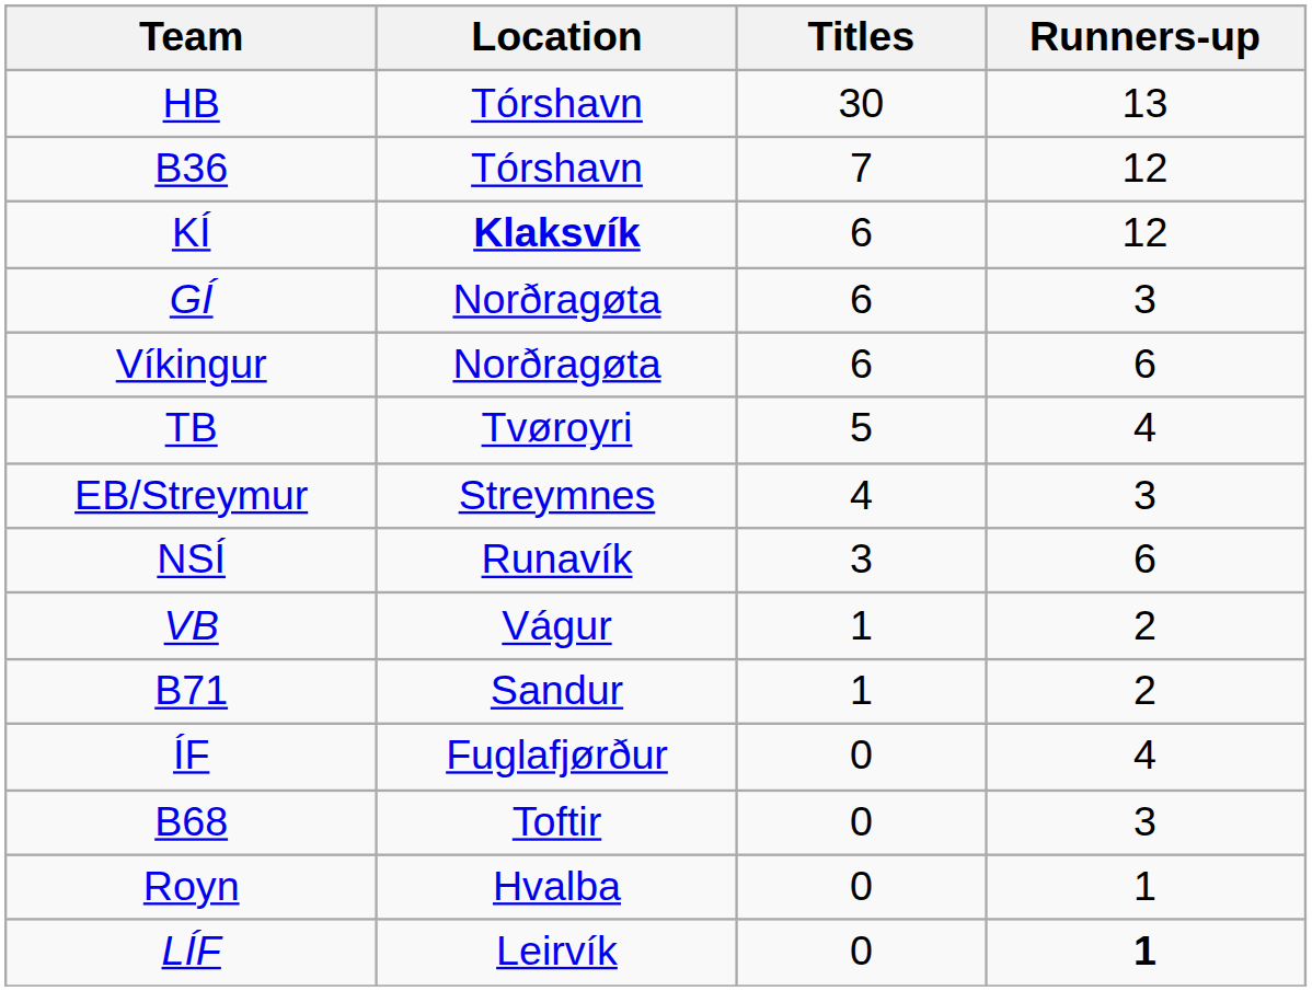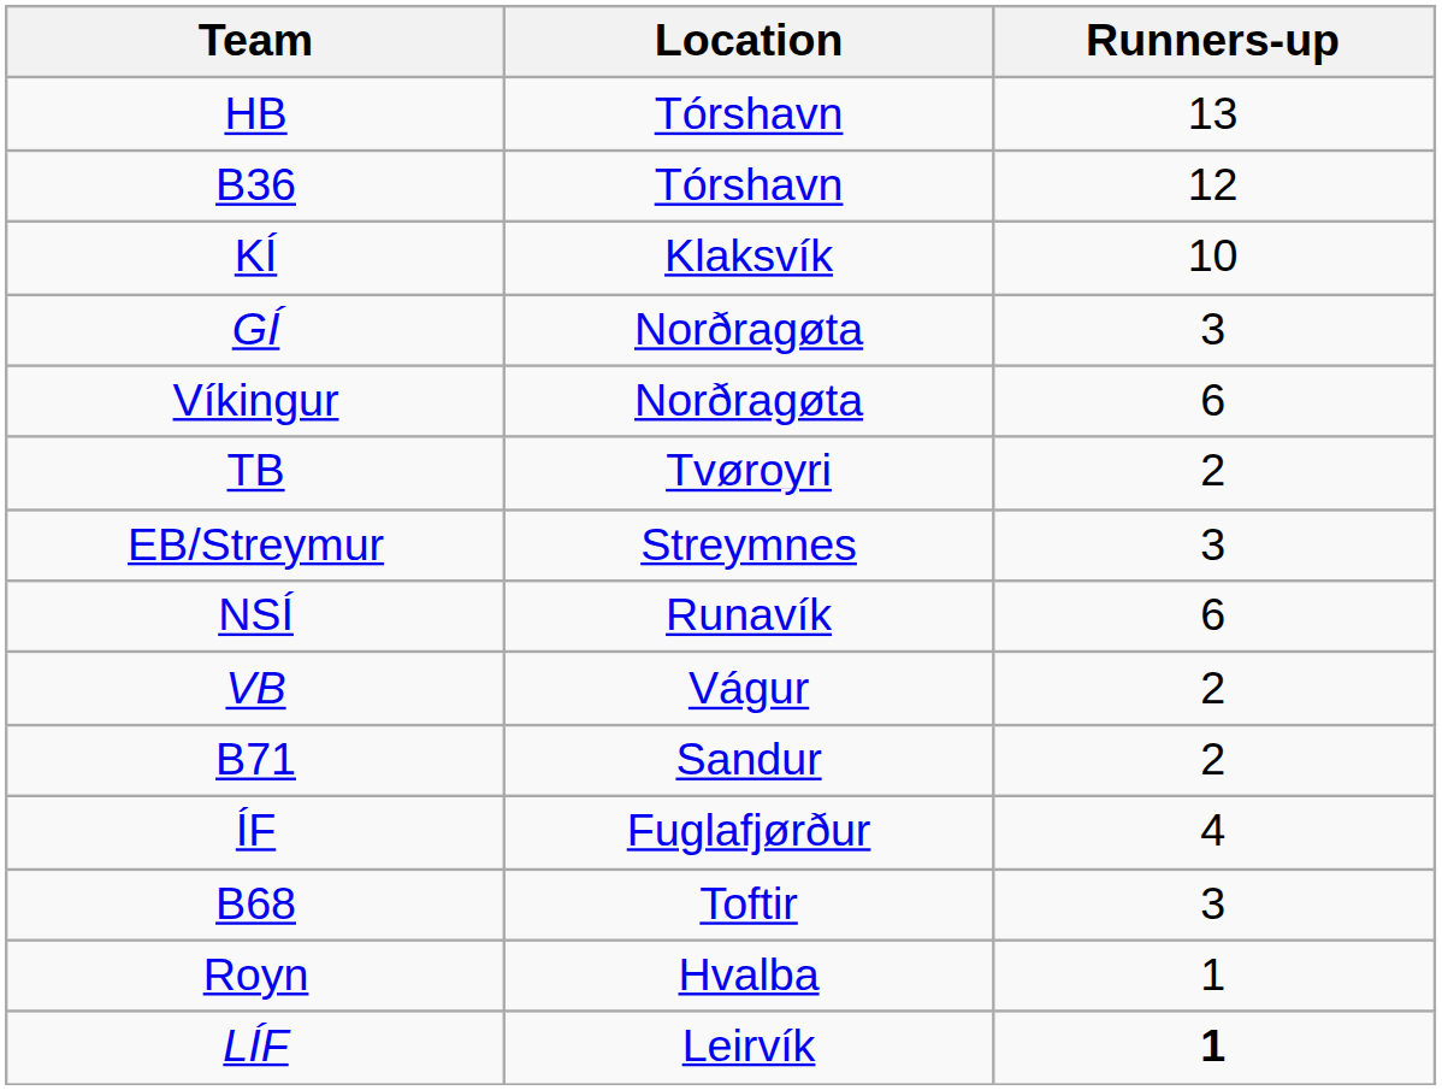 <table class="wikitable sortable" style="text-align:center;" width=40%>
 <tr>
 <th style="width:10%">Team</th>
 <th style="width:10%">Location</th>
-<th style="width:10%">Titles</th>
 <th style="width:10%">Runners-up</th>
 </tr>
 <tr>
 <td><a href='#'>HB</a></td>
 <td><a href='#'>Tórshavn</a></td>
-<td>30</td>
 <td>13</td>
 </tr>
 <tr>
 <td><a href='#'>B36</a></td>
 <td><a href='#'>Tórshavn</a></td>
-<td>7</td>
 <td>12</td>
 </tr>
 <tr>
 <td><a href='#'>KÍ</a></td>
-<td><strong><a href='#'>Klaksvík</a></strong></td>
-<td>6</td>
-<td>12</td>
+<td><a href='#'>Klaksvík</a></td>
+<td>10</td>
 </tr>
 <tr>
 <td><em><a href='#'>GÍ</a></em> </td>
 <td><a href='#'>Norðragøta</a></td>
-<td>6</td>
 <td>3</td>
 </tr>
 <tr>
 <td><a href='#'>Víkingur</a></td>
 <td><a href='#'>Norðragøta</a></td>
 <td>6</td>
-<td>6</td>
 </tr>
 <tr>
 <td><a href='#'>TB</a></td>
 <td><a href='#'>Tvøroyri</a></td>
-<td>5</td>
-<td>4</td>
+<td>2</td>
 </tr>
 <tr>
 <td><a href='#'>EB/Streymur</a></td>
 <td><a href='#'>Streymnes</a></td>
-<td>4</td>
 <td>3</td>
 </tr>
 <tr>
 <td><a href='#'>NSÍ</a></td>
 <td><a href='#'>Runavík</a></td>
-<td>3</td>
 <td>6</td>
 </tr>
 <tr>
 <td><em><a href='#'>VB</a></em></td>
 <td><a href='#'>Vágur</a></td>
-<td>1</td>
 <td>2</td>
 </tr>
 <tr>
 <td><a href='#'>B71</a></td>
 <td><a href='#'>Sandur</a></td>
-<td>1</td>
 <td>2</td>
 </tr>
 <tr>
 <td><a href='#'>ÍF</a></td>
 <td><a href='#'>Fuglafjørður</a></td>
-<td>0</td>
 <td>4</td>
 </tr>
 <tr>
 <td><a href='#'>B68</a></td>
 <td><a href='#'>Toftir</a></td>
-<td>0</td>
 <td>3</td>
 </tr>
 <tr>
 <td><a href='#'>Royn</a></td>
 <td><a href='#'>Hvalba</a></td>
-<td>0</td>
 <td>1</td>
 </tr>
 <tr>
 <td><em><a href='#'>LÍF</a></em> </td>
 <td><a href='#'>Leirvík</a></td>
-<td>0</td>
 <td><strong>1</strong></td>
 </tr>
 </table>
